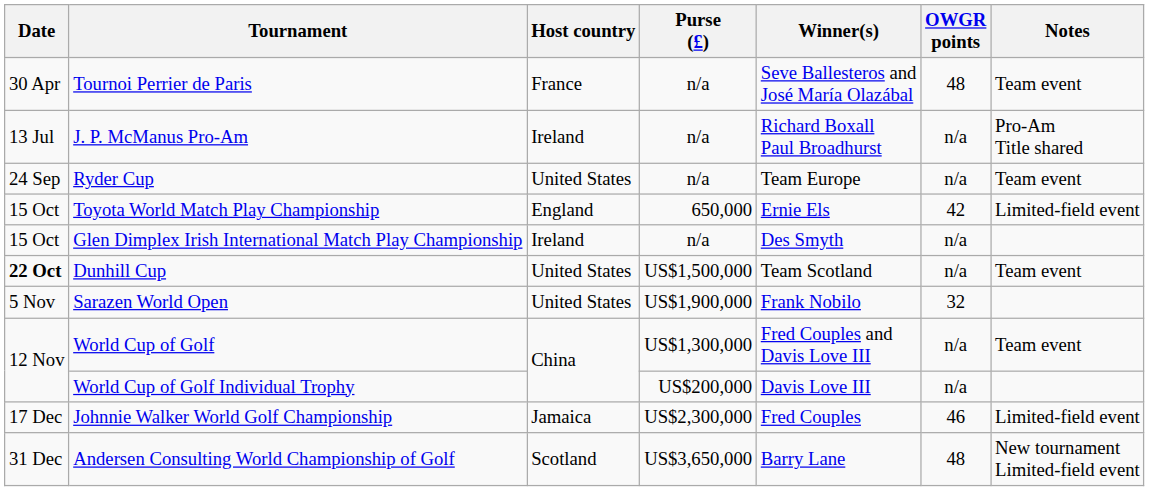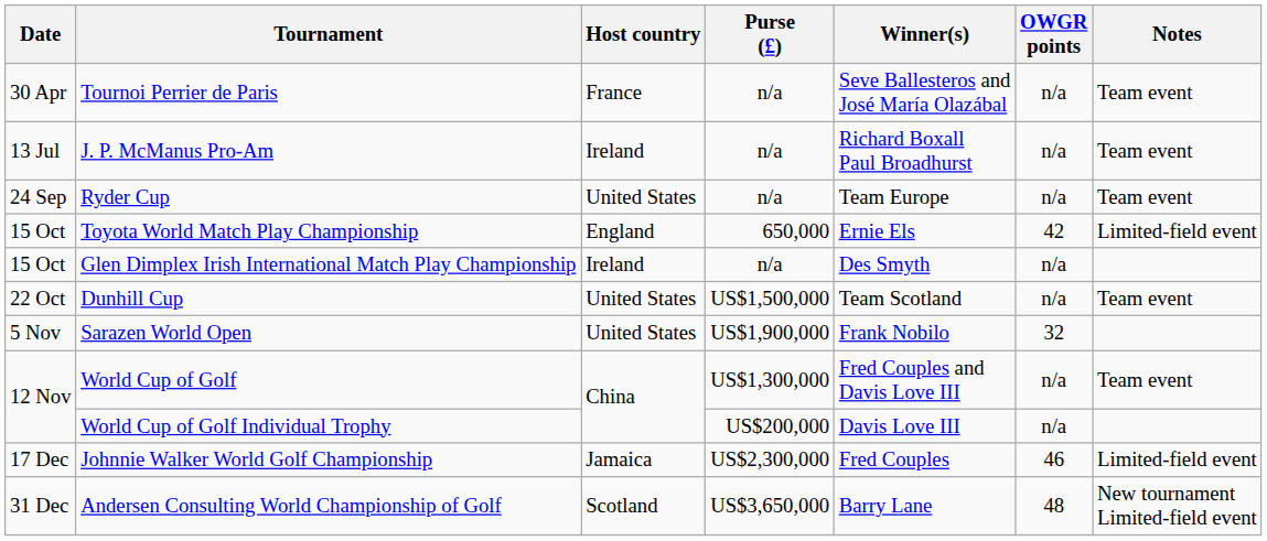 <table class="wikitable" style="font-size:95%">
 <tr>
 <th>Date</th>
 <th>Tournament</th>
 <th>Host country</th>
 <th>Purse<br>(<a href='#'>£</a>)</th>
 <th>Winner(s)</th>
 <th><a href='#'>OWGR</a><br>points</th>
 <th>Notes</th>
 </tr>
 <tr>
 <td>30 Apr</td>
 <td><a href='#'>Tournoi Perrier de Paris</a></td>
 <td>France</td>
 <td align=center>n/a</td>
 <td> <a href='#'>Seve Ballesteros</a> and<br> <a href='#'>José María Olazábal</a></td>
-<td align=center>48</td>
+<td align=center>n/a</td>
 <td>Team event</td>
 </tr>
 <tr>
 <td>13 Jul</td>
 <td><a href='#'>J. P. McManus Pro-Am</a></td>
 <td>Ireland</td>
 <td align=center>n/a</td>
 <td> <a href='#'>Richard Boxall</a><br> <a href='#'>Paul Broadhurst</a></td>
 <td align=center>n/a</td>
-<td>Pro-Am<br>Title shared</td>
+<td>Team event</td>
 </tr>
 <tr>
 <td>24 Sep</td>
 <td><a href='#'>Ryder Cup</a></td>
 <td>United States</td>
 <td align=center>n/a</td>
 <td> Team Europe</td>
 <td align=center>n/a</td>
 <td>Team event</td>
 </tr>
 <tr>
 <td>15 Oct</td>
 <td><a href='#'>Toyota World Match Play Championship</a></td>
 <td>England</td>
 <td align=right>650,000</td>
 <td> <a href='#'>Ernie Els</a></td>
 <td align=center>42</td>
 <td>Limited-field event</td>
 </tr>
 <tr>
 <td>15 Oct</td>
 <td><a href='#'>Glen Dimplex Irish International Match Play Championship</a></td>
 <td>Ireland</td>
 <td align=center>n/a</td>
 <td> <a href='#'>Des Smyth</a></td>
 <td align=center>n/a</td>
 <td></td>
 </tr>
 <tr>
-<td><strong>22 Oct</strong></td>
+<td>22 Oct</td>
 <td><a href='#'>Dunhill Cup</a></td>
 <td>United States</td>
 <td align=right>US$1,500,000</td>
 <td> Team Scotland</td>
 <td align=center>n/a</td>
 <td>Team event</td>
 </tr>
 <tr>
 <td>5 Nov</td>
 <td><a href='#'>Sarazen World Open</a></td>
 <td>United States</td>
 <td align=right>US$1,900,000</td>
 <td> <a href='#'>Frank Nobilo</a></td>
 <td align=center>32</td>
 <td></td>
 </tr>
 <tr>
 <td rowspan=2>12 Nov</td>
 <td><a href='#'>World Cup of Golf</a></td>
 <td rowspan=2>China</td>
 <td align=right>US$1,300,000</td>
 <td> <a href='#'>Fred Couples</a> and<br> <a href='#'>Davis Love III</a></td>
 <td align=center>n/a</td>
 <td>Team event</td>
 </tr>
 <tr>
 <td><a href='#'>World Cup of Golf Individual Trophy</a></td>
 <td align=right>US$200,000</td>
 <td> <a href='#'>Davis Love III</a></td>
 <td align=center>n/a</td>
 <td></td>
 </tr>
 <tr>
 <td>17 Dec</td>
 <td><a href='#'>Johnnie Walker World Golf Championship</a></td>
 <td>Jamaica</td>
 <td align=right>US$2,300,000</td>
 <td> <a href='#'>Fred Couples</a></td>
 <td align=center>46</td>
 <td>Limited-field event</td>
 </tr>
 <tr>
 <td>31 Dec</td>
 <td><a href='#'>Andersen Consulting World Championship of Golf</a></td>
 <td>Scotland</td>
 <td align=right>US$3,650,000</td>
 <td> <a href='#'>Barry Lane</a></td>
 <td align=center>48</td>
 <td>New tournament<br>Limited-field event</td>
 </tr>
 </table>
